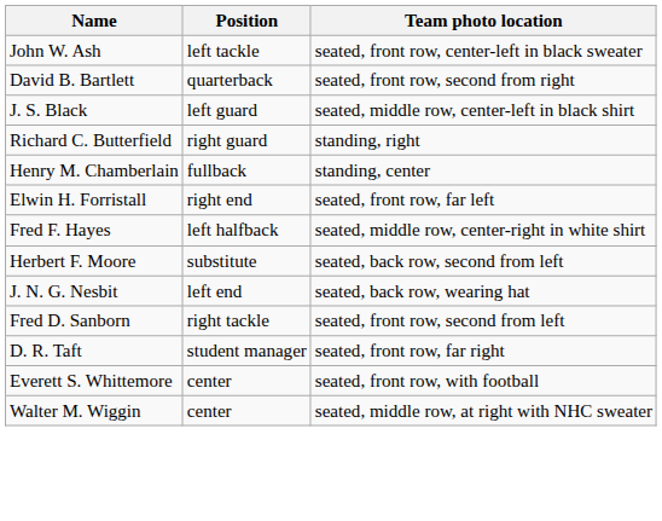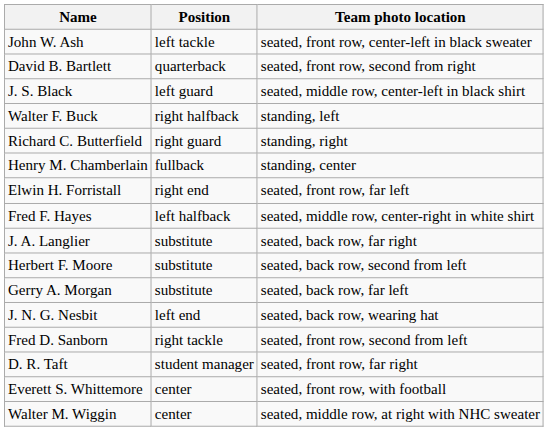 <table class="wikitable" style="text-align:left; font-size: 95%;">
 <tr>
 <th>Name</th>
 <th>Position</th>
 <th>Team photo location</th>
 </tr>
 <tr>
 <td>John W. Ash</td>
 <td>left tackle</td>
 <td>seated, front row, center-left in black sweater</td>
 </tr>
 <tr>
 <td>David B. Bartlett</td>
 <td>quarterback</td>
 <td>seated, front row, second from right</td>
 </tr>
 <tr>
 <td>J. S. Black</td>
 <td>left guard</td>
 <td>seated, middle row, center-left in black shirt</td>
 </tr>
 <tr>
+<td>Walter F. Buck</td>
+<td>right halfback</td>
+<td>standing, left</td>
+</tr>
+<tr>
 <td>Richard C. Butterfield</td>
 <td>right guard</td>
 <td>standing, right</td>
 </tr>
 <tr>
 <td>Henry M. Chamberlain</td>
 <td>fullback</td>
 <td>standing, center</td>
 </tr>
 <tr>
 <td>Elwin H. Forristall</td>
 <td>right end</td>
 <td>seated, front row, far left</td>
 </tr>
 <tr>
 <td>Fred F. Hayes</td>
 <td>left halfback</td>
 <td>seated, middle row, center-right in white shirt</td>
 </tr>
 <tr>
+<td>J. A. Langlier</td>
+<td>substitute</td>
+<td>seated, back row, far right</td>
+</tr>
+<tr>
 <td>Herbert F. Moore</td>
 <td>substitute</td>
 <td>seated, back row, second from left</td>
+</tr>
+<tr>
+<td>Gerry A. Morgan</td>
+<td>substitute</td>
+<td>seated, back row, far left</td>
 </tr>
 <tr>
 <td>J. N. G. Nesbit</td>
 <td>left end</td>
 <td>seated, back row, wearing hat</td>
 </tr>
 <tr>
 <td>Fred D. Sanborn</td>
 <td>right tackle</td>
 <td>seated, front row, second from left</td>
 </tr>
 <tr>
 <td>D. R. Taft</td>
 <td>student manager</td>
 <td>seated, front row, far right</td>
 </tr>
 <tr>
 <td>Everett S. Whittemore</td>
 <td>center</td>
 <td>seated, front row, with football</td>
 </tr>
 <tr>
 <td>Walter M. Wiggin</td>
 <td>center</td>
 <td>seated, middle row, at right with NHC sweater</td>
 </tr>
 </table>
